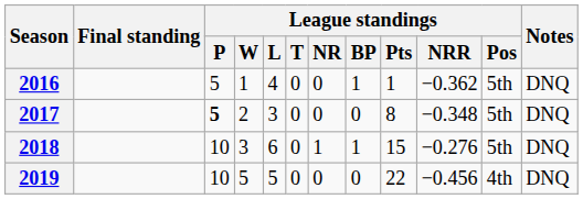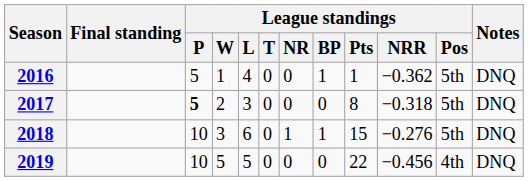 <table class="wikitable sortable">
 <tr>
 <th scope="col" rowspan="2">Season</th>
 <th scope="col" rowspan="2">Final standing</th>
 <th scope="col" colspan="9">League standings</th>
 <th scope="col" rowspan="2">Notes</th>
 </tr>
 <tr>
 <th scope="col">P</th>
 <th scope="col">W</th>
 <th scope="col">L</th>
 <th scope="col">T</th>
 <th scope="col">NR</th>
 <th scope="col">BP</th>
 <th scope="col">Pts</th>
 <th scope="col">NRR</th>
 <th scope="col">Pos</th>
 </tr>
 <tr>
 <th scope="row"><a href='#'>2016</a></th>
 <td></td>
 <td>5</td>
 <td>1</td>
 <td>4</td>
 <td>0</td>
 <td>0</td>
 <td>1</td>
 <td>1</td>
 <td>−0.362</td>
 <td>5th</td>
 <td>DNQ</td>
 </tr>
 <tr>
 <th scope="row"><a href='#'>2017</a></th>
 <td></td>
 <td><strong>5</strong></td>
 <td>2</td>
 <td>3</td>
 <td>0</td>
 <td>0</td>
 <td>0</td>
 <td>8</td>
-<td>−0.348</td>
+<td>−0.318</td>
 <td>5th</td>
 <td>DNQ</td>
 </tr>
 <tr>
 <th scope="row"><a href='#'>2018</a></th>
 <td></td>
 <td>10</td>
 <td>3</td>
 <td>6</td>
 <td>0</td>
 <td>1</td>
 <td>1</td>
 <td>15</td>
 <td>−0.276</td>
 <td>5th</td>
 <td>DNQ</td>
 </tr>
 <tr>
 <th scope="row"><a href='#'>2019</a></th>
 <td></td>
 <td>10</td>
 <td>5</td>
 <td>5</td>
 <td>0</td>
 <td>0</td>
 <td>0</td>
 <td>22</td>
 <td>−0.456</td>
 <td>4th</td>
 <td>DNQ</td>
 </tr>
 </table>
